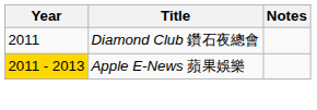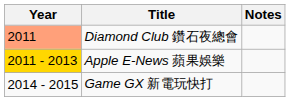 <table class="wikitable">
 <tr>
 <th>Year</th>
 <th>Title</th>
 <th>Notes</th>
 </tr>
 <tr>
-<td>2011</td>
+<td style="background: lightsalmon;">2011</td>
 <td><em>Diamond Club</em> 鑽石夜總會</td>
 <td></td>
 </tr>
 <tr>
 <td style="background: gold;">2011 - 2013</td>
 <td><em>Apple E-News</em> 蘋果娛樂</td>
 <td></td>
 </tr>
+<tr>
+<td>2014 - 2015</td>
+<td><em>Game GX</em> 新電玩快打</td>
+<td></td>
+</tr>
 </table>
